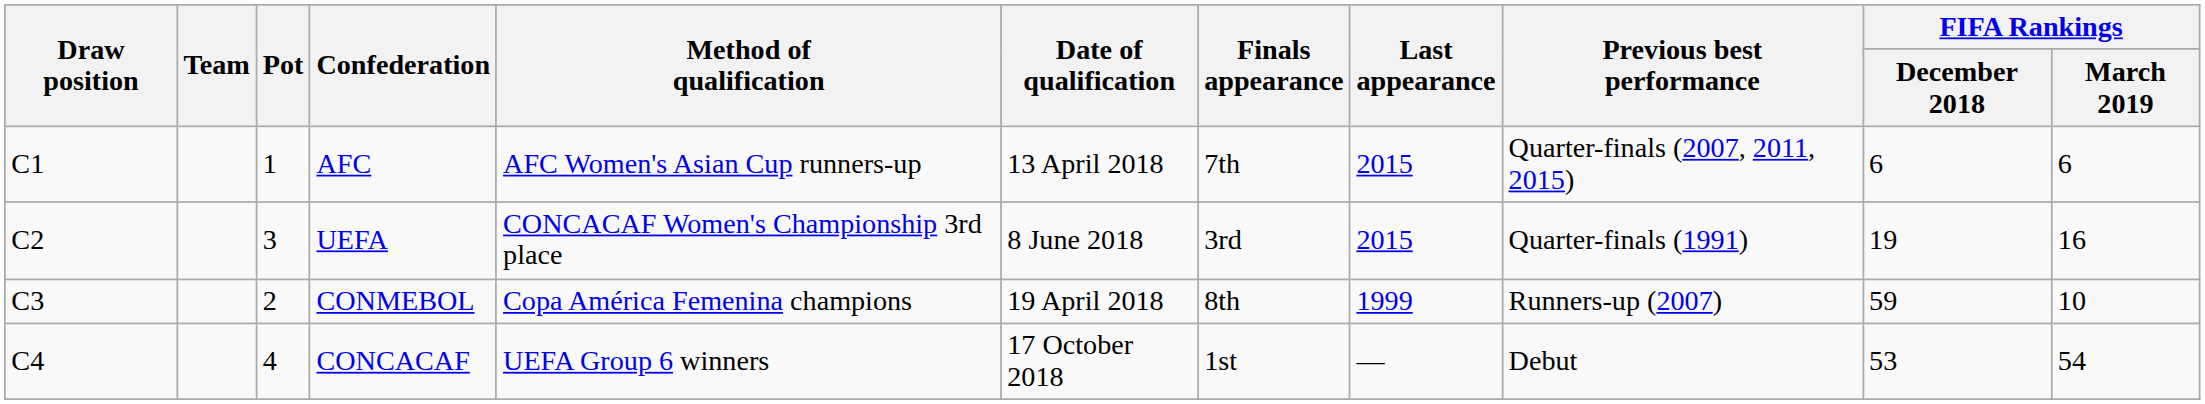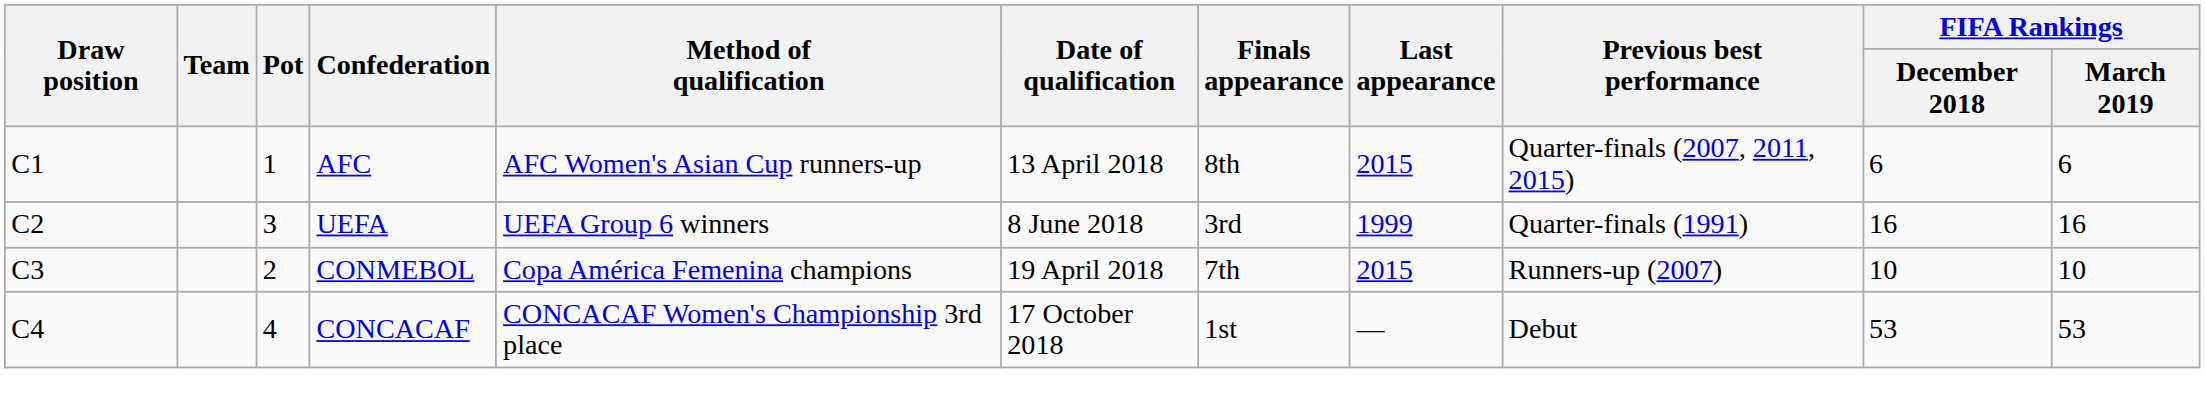 <table class="wikitable sortable">
 <tr>
 <th rowspan=2>Draw position</th>
 <th rowspan=2>Team</th>
 <th rowspan=2>Pot</th>
 <th rowspan=2>Confederation</th>
 <th rowspan=2>Method of<br>qualification</th>
 <th rowspan=2>Date of<br>qualification</th>
 <th rowspan=2 data-sort-type="number">Finals<br>appearance</th>
 <th rowspan=2>Last<br>appearance</th>
 <th rowspan=2>Previous best<br>performance</th>
 <th colspan=2><a href='#'>FIFA Rankings</a></th>
 </tr>
 <tr>
 <th>December 2018</th>
 <th>March 2019</th>
 </tr>
 <tr>
 <td>C1</td>
 <td style=white-space:nowrap></td>
 <td>1</td>
 <td><a href='#'>AFC</a></td>
 <td><a href='#'>AFC Women's Asian Cup</a> runners-up</td>
 <td>13 April 2018</td>
-<td>7th</td>
+<td>8th</td>
 <td><a href='#'>2015</a></td>
 <td data-sort-value="5a">Quarter-finals (<a href='#'>2007</a>, <a href='#'>2011</a>, <a href='#'>2015</a>)</td>
 <td>6</td>
 <td>6</td>
 </tr>
 <tr>
 <td>C2</td>
 <td style=white-space:nowrap></td>
 <td>3</td>
 <td><a href='#'>UEFA</a></td>
-<td><a href='#'>CONCACAF Women's Championship</a> 3rd place</td>
+<td><a href='#'>UEFA Group 6</a> winners</td>
 <td>8 June 2018</td>
 <td>3rd</td>
-<td><a href='#'>2015</a></td>
+<td><a href='#'>1999</a></td>
 <td data-sort-value="5b">Quarter-finals (<a href='#'>1991</a>)</td>
-<td>19</td>
+<td>16</td>
 <td>16</td>
 </tr>
 <tr>
 <td>C3</td>
 <td style=white-space:nowrap></td>
 <td>2</td>
 <td><a href='#'>CONMEBOL</a></td>
 <td><a href='#'>Copa América Femenina</a> champions</td>
 <td>19 April 2018</td>
-<td>8th</td>
-<td><a href='#'>1999</a></td>
+<td>7th</td>
+<td><a href='#'>2015</a></td>
 <td data-sort-value="2">Runners-up (<a href='#'>2007</a>)</td>
-<td>59</td>
+<td>10</td>
 <td>10</td>
 </tr>
 <tr>
 <td>C4</td>
 <td style=white-space:nowrap></td>
 <td>4</td>
 <td><a href='#'>CONCACAF</a></td>
-<td><a href='#'>UEFA Group 6</a> winners</td>
+<td><a href='#'>CONCACAF Women's Championship</a> 3rd place</td>
 <td>17 October 2018</td>
 <td>1st</td>
 <td>—</td>
 <td data-sort-value="99">Debut</td>
 <td>53</td>
-<td>54</td>
+<td>53</td>
 </tr>
 </table>
